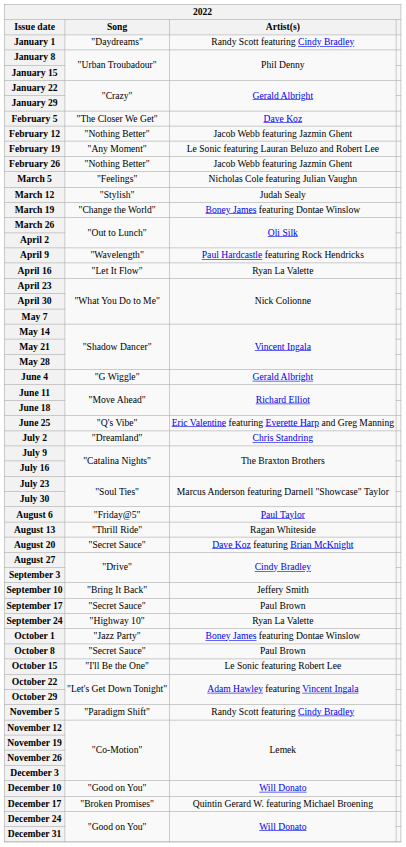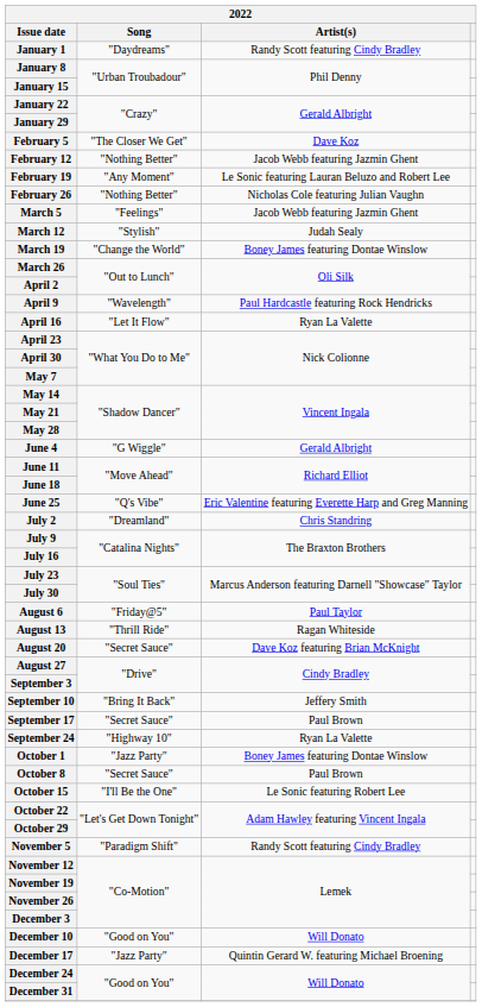 <table class="wikitable plainrowheaders" style="text-align: center;">
 <tr>
 <th colspan="5">2022</th>
 </tr>
 <tr>
 <th scope="col">Issue date</th>
 <th scope="col">Song</th>
 <th scope="col">Artist(s)</th>
 <th scope="col"></th>
 </tr>
 <tr>
 <th scope="row">January 1</th>
 <td>"Daydreams"</td>
 <td>Randy Scott featuring <a href='#'>Cindy Bradley</a></td>
 <td align="center"></td>
 </tr>
 <tr>
 <th scope="row">January 8</th>
 <td rowspan="2">"Urban Troubadour"</td>
 <td rowspan="2">Phil Denny</td>
 <td align="center"></td>
 </tr>
 <tr>
 <th scope="row">January 15</th>
 <td align="center"></td>
 </tr>
 <tr>
 <th scope="row">January 22</th>
 <td rowspan="2">"Crazy"</td>
 <td rowspan="2"><a href='#'>Gerald Albright</a></td>
 <td align="center"></td>
 </tr>
 <tr>
 <th scope="row">January 29</th>
 <td align="center"></td>
 </tr>
 <tr>
 <th scope="row">February 5</th>
 <td>"The Closer We Get"</td>
 <td><a href='#'>Dave Koz</a></td>
 <td align="center"></td>
 </tr>
 <tr>
 <th scope="row">February 12</th>
 <td>"Nothing Better"</td>
 <td>Jacob Webb featuring Jazmin Ghent</td>
 <td align="center"></td>
 </tr>
 <tr>
 <th scope="row">February 19</th>
 <td>"Any Moment"</td>
 <td>Le Sonic featuring Lauran Beluzo and Robert Lee</td>
 <td align="center"></td>
 </tr>
 <tr>
 <th scope="row">February 26</th>
 <td>"Nothing Better"</td>
-<td>Jacob Webb featuring Jazmin Ghent</td>
+<td>Nicholas Cole featuring Julian Vaughn</td>
 <td align="center"></td>
 </tr>
 <tr>
 <th scope="row">March 5</th>
 <td>"Feelings"</td>
-<td>Nicholas Cole featuring Julian Vaughn</td>
+<td>Jacob Webb featuring Jazmin Ghent</td>
 <td align="center"></td>
 </tr>
 <tr>
 <th scope="row">March 12</th>
 <td>"Stylish"</td>
 <td>Judah Sealy</td>
 <td align="center"></td>
 </tr>
 <tr>
 <th scope="row">March 19</th>
 <td>"Change the World"</td>
 <td><a href='#'>Boney James</a> featuring Dontae Winslow</td>
 <td align="center"></td>
 </tr>
 <tr>
 <th scope="row">March 26</th>
 <td rowspan="2">"Out to Lunch"</td>
 <td rowspan="2"><a href='#'>Oli Silk</a></td>
 <td align="center"></td>
 </tr>
 <tr>
 <th scope="row">April 2</th>
 <td align="center"></td>
 </tr>
 <tr>
 <th scope="row">April 9</th>
 <td>"Wavelength"</td>
 <td><a href='#'>Paul Hardcastle</a> featuring Rock Hendricks</td>
 <td align="center"></td>
 </tr>
 <tr>
 <th scope="row">April 16</th>
 <td>"Let It Flow"</td>
 <td>Ryan La Valette</td>
 <td align="center"></td>
 </tr>
 <tr>
 <th scope="row">April 23</th>
 <td rowspan="3">"What You Do to Me"</td>
 <td rowspan="3">Nick Colionne</td>
 <td align="center"></td>
 </tr>
 <tr>
 <th scope="row">April 30</th>
 <td align="center"></td>
 </tr>
 <tr>
 <th scope="row">May 7</th>
 <td align="center"></td>
 </tr>
 <tr>
 <th scope="row">May 14</th>
 <td rowspan="3">"Shadow Dancer"</td>
 <td rowspan="3"><a href='#'>Vincent Ingala</a></td>
 <td align="center"></td>
 </tr>
 <tr>
 <th scope="row">May 21</th>
 <td align="center"></td>
 </tr>
 <tr>
 <th scope="row">May 28</th>
 <td align="center"></td>
 </tr>
 <tr>
 <th scope="row">June 4</th>
 <td>"G Wiggle"</td>
 <td><a href='#'>Gerald Albright</a></td>
 <td align="center"></td>
 </tr>
 <tr>
 <th scope="row">June 11</th>
 <td rowspan="2">"Move Ahead"</td>
 <td rowspan="2"><a href='#'>Richard Elliot</a></td>
 <td align="center"></td>
 </tr>
 <tr>
 <th scope="row">June 18</th>
 <td align="center"></td>
 </tr>
 <tr>
 <th scope="row">June 25</th>
 <td>"Q's Vibe"</td>
 <td><a href='#'>Eric Valentine</a> featuring <a href='#'>Everette Harp</a> and Greg Manning</td>
 <td align="center"></td>
 </tr>
 <tr>
 <th scope="row">July 2</th>
 <td>"Dreamland"</td>
 <td><a href='#'>Chris Standring</a></td>
 <td align="center"></td>
 </tr>
 <tr>
 <th scope="row">July 9</th>
 <td rowspan="2">"Catalina Nights"</td>
 <td rowspan="2">The Braxton Brothers</td>
 <td align="center"></td>
 </tr>
 <tr>
 <th scope="row">July 16</th>
 <td align="center"></td>
 </tr>
 <tr>
 <th scope="row">July 23</th>
 <td rowspan="2">"Soul Ties"</td>
 <td rowspan="2">Marcus Anderson featuring Darnell "Showcase" Taylor</td>
 <td align="center"></td>
 </tr>
 <tr>
 <th scope="row">July 30</th>
 <td align="center"></td>
 </tr>
 <tr>
 <th scope="row">August 6</th>
 <td>"Friday@5"</td>
 <td><a href='#'>Paul Taylor</a></td>
 <td align="center"></td>
 </tr>
 <tr>
 <th scope="row">August 13</th>
 <td>"Thrill Ride"</td>
 <td>Ragan Whiteside</td>
 <td align="center"></td>
 </tr>
 <tr>
 <th scope="row">August 20</th>
 <td>"Secret Sauce"</td>
 <td><a href='#'>Dave Koz</a> featuring <a href='#'>Brian McKnight</a></td>
 <td align="center"></td>
 </tr>
 <tr>
 <th scope="row">August 27</th>
 <td rowspan="2">"Drive"</td>
 <td rowspan="2"><a href='#'>Cindy Bradley</a></td>
 <td align="center"></td>
 </tr>
 <tr>
 <th scope="row">September 3</th>
 <td align="center"></td>
 </tr>
 <tr>
 <th scope="row">September 10</th>
 <td>"Bring It Back"</td>
 <td>Jeffery Smith</td>
 <td align="center"></td>
 </tr>
 <tr>
 <th scope="row">September 17</th>
 <td>"Secret Sauce"</td>
 <td>Paul Brown</td>
 <td align="center"></td>
 </tr>
 <tr>
 <th scope="row">September 24</th>
 <td>"Highway 10"</td>
 <td>Ryan La Valette</td>
 <td align="center"></td>
 </tr>
 <tr>
 <th scope="row">October 1</th>
 <td>"Jazz Party"</td>
 <td><a href='#'>Boney James</a> featuring Dontae Winslow</td>
 <td align="center"></td>
 </tr>
 <tr>
 <th scope="row">October 8</th>
 <td>"Secret Sauce"</td>
 <td>Paul Brown</td>
 <td align="center"></td>
 </tr>
 <tr>
 <th scope="row">October 15</th>
 <td>"I'll Be the One"</td>
 <td>Le Sonic featuring Robert Lee</td>
 <td align="center"></td>
 </tr>
 <tr>
 <th scope="row">October 22</th>
 <td rowspan="2">"Let's Get Down Tonight"</td>
 <td rowspan="2"><a href='#'>Adam Hawley</a> featuring <a href='#'>Vincent Ingala</a></td>
 <td align="center"></td>
 </tr>
 <tr>
 <th scope="row">October 29</th>
 <td align="center"></td>
 </tr>
 <tr>
 <th scope="row">November 5</th>
 <td>"Paradigm Shift"</td>
 <td>Randy Scott featuring <a href='#'>Cindy Bradley</a></td>
 <td align="center"></td>
 </tr>
 <tr>
 <th scope="row">November 12</th>
 <td rowspan="4">"Co-Motion"</td>
 <td rowspan="4">Lemek</td>
 <td align="center"></td>
 </tr>
 <tr>
 <th scope="row">November 19</th>
 <td align="center"></td>
 </tr>
 <tr>
 <th scope="row">November 26</th>
 <td align="center"></td>
 </tr>
 <tr>
 <th scope="row">December 3</th>
 <td align="center"></td>
 </tr>
 <tr>
 <th scope="row">December 10</th>
 <td>"Good on You"</td>
 <td><a href='#'>Will Donato</a></td>
 <td align="center"></td>
 </tr>
 <tr>
 <th scope="row">December 17</th>
-<td>"Broken Promises"</td>
+<td>"Jazz Party"</td>
 <td>Quintin Gerard W. featuring Michael Broening</td>
 <td align="center"></td>
 </tr>
 <tr>
 <th scope="row">December 24</th>
 <td rowspan="2">"Good on You"</td>
 <td rowspan="2"><a href='#'>Will Donato</a></td>
 <td align="center"></td>
 </tr>
 <tr>
 <th scope="row">December 31</th>
 <td align="center"></td>
 </tr>
 <tr>
 </tr>
 </table>
